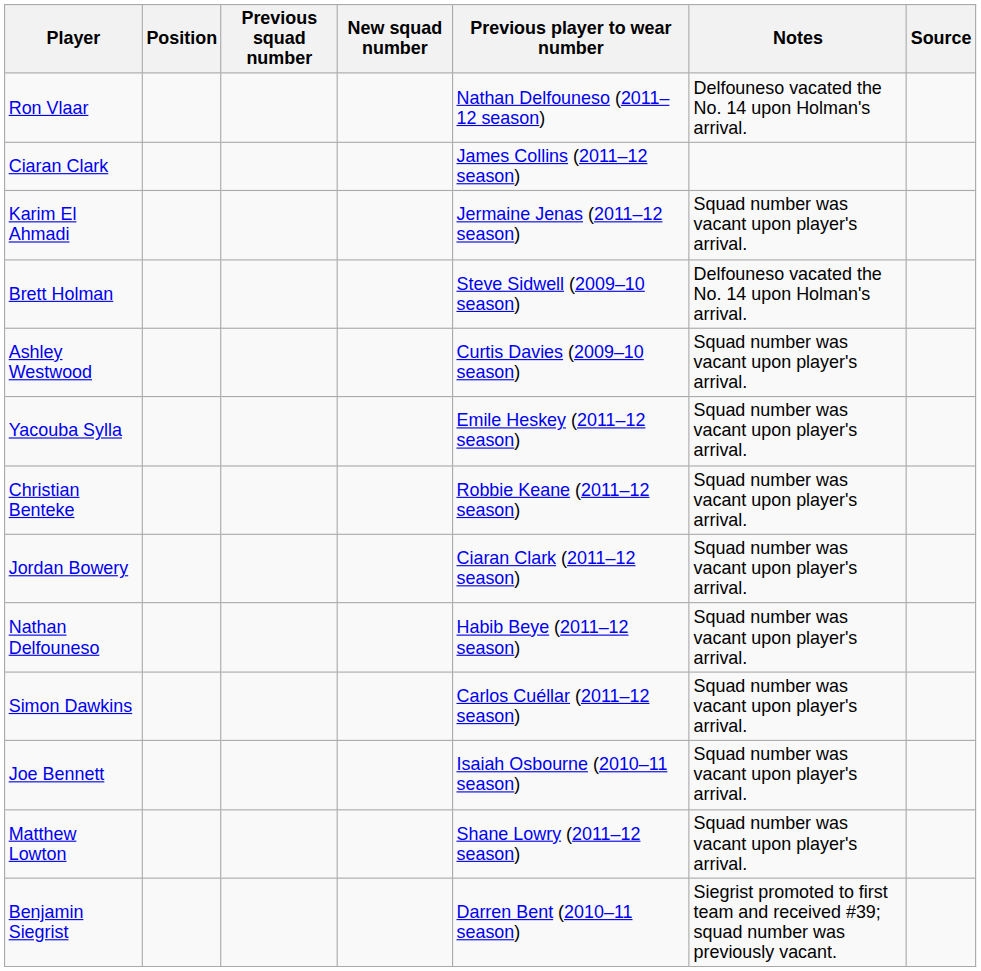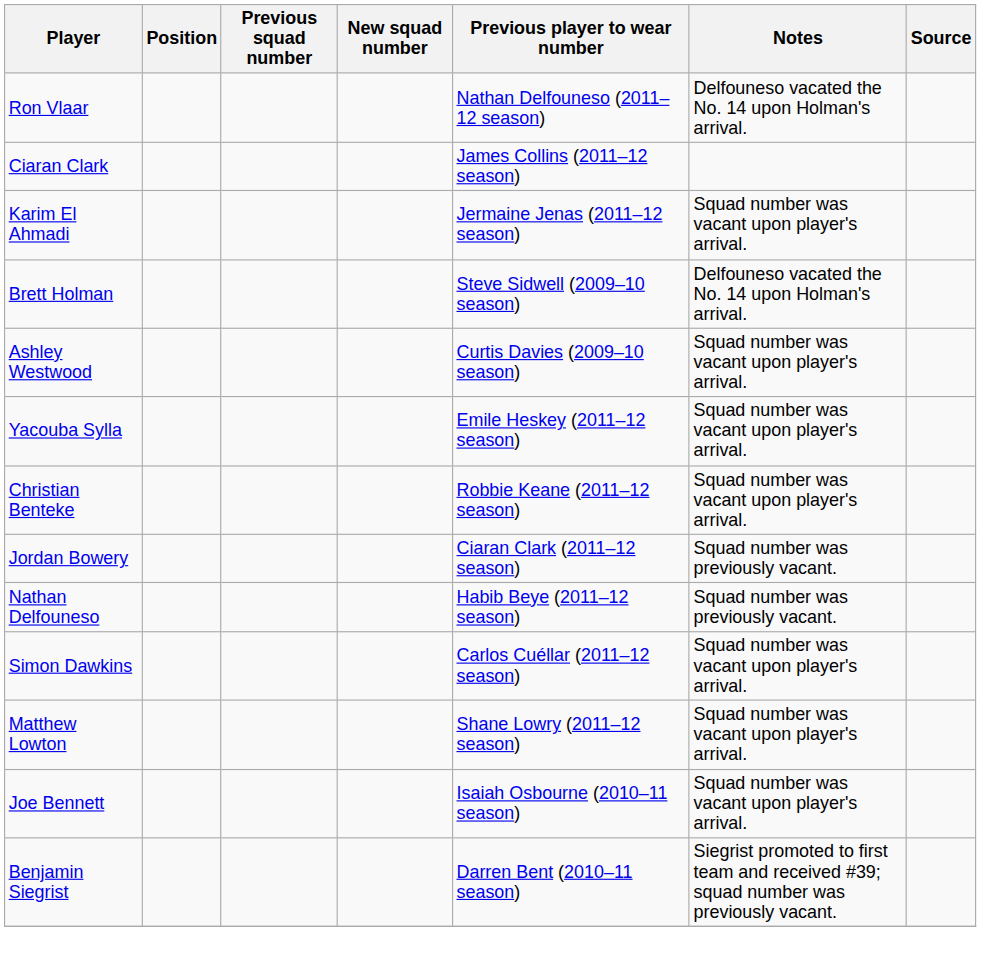 <table class="wikitable">
 <tr>
 <th width=120>Player</th>
 <th width=40>Position</th>
 <th width=100>Previous squad number</th>
 <th width=100>New squad number</th>
 <th width=220>Previous player to wear number</th>
 <th width=200>Notes</th>
 <th width=20>Source</th>
 </tr>
 <tr>
 <td> <a href='#'>Ron Vlaar</a></td>
 <td></td>
 <td></td>
 <td></td>
 <td> <a href='#'>Nathan Delfouneso</a> (<a href='#'>2011–12 season</a>)</td>
 <td>Delfouneso vacated the No. 14 upon Holman's arrival.</td>
 <td></td>
 </tr>
 <tr>
 <td> <a href='#'>Ciaran Clark</a></td>
 <td></td>
 <td></td>
 <td></td>
 <td> <a href='#'>James Collins</a> (<a href='#'>2011–12 season</a>)</td>
 <td></td>
 <td></td>
 </tr>
 <tr>
 <td> <a href='#'>Karim El Ahmadi</a></td>
 <td></td>
 <td></td>
 <td></td>
 <td> <a href='#'>Jermaine Jenas</a> (<a href='#'>2011–12 season</a>)</td>
 <td>Squad number was vacant upon player's arrival.</td>
 <td></td>
 </tr>
 <tr>
 <td> <a href='#'>Brett Holman</a></td>
 <td></td>
 <td></td>
 <td></td>
 <td> <a href='#'>Steve Sidwell</a> (<a href='#'>2009–10 season</a>)</td>
 <td>Delfouneso vacated the No. 14 upon Holman's arrival.</td>
 <td></td>
 </tr>
 <tr>
 <td> <a href='#'>Ashley Westwood</a></td>
 <td></td>
 <td></td>
 <td></td>
 <td> <a href='#'>Curtis Davies</a> (<a href='#'>2009–10 season</a>)</td>
 <td>Squad number was vacant upon player's arrival.</td>
 <td></td>
 </tr>
 <tr>
 <td> <a href='#'>Yacouba Sylla</a></td>
 <td></td>
 <td></td>
 <td></td>
 <td> <a href='#'>Emile Heskey</a> (<a href='#'>2011–12 season</a>)</td>
 <td>Squad number was vacant upon player's arrival.</td>
 <td></td>
 </tr>
 <tr>
 <td> <a href='#'>Christian Benteke</a></td>
 <td></td>
 <td></td>
 <td></td>
 <td> <a href='#'>Robbie Keane</a> (<a href='#'>2011–12 season</a>)</td>
 <td>Squad number was vacant upon player's arrival.</td>
 <td></td>
 </tr>
 <tr>
 <td> <a href='#'>Jordan Bowery</a></td>
 <td></td>
 <td></td>
 <td></td>
 <td> <a href='#'>Ciaran Clark</a> (<a href='#'>2011–12 season</a>)</td>
-<td>Squad number was vacant upon player's arrival.</td>
+<td>Squad number was previously vacant.</td>
 <td></td>
 </tr>
 <tr>
 <td> <a href='#'>Nathan Delfouneso</a></td>
 <td></td>
 <td></td>
 <td></td>
 <td> <a href='#'>Habib Beye</a> (<a href='#'>2011–12 season</a>)</td>
-<td>Squad number was vacant upon player's arrival.</td>
+<td>Squad number was previously vacant.</td>
 <td></td>
 </tr>
 <tr>
 <td> <a href='#'>Simon Dawkins</a></td>
 <td></td>
 <td></td>
 <td></td>
 <td> <a href='#'>Carlos Cuéllar</a> (<a href='#'>2011–12 season</a>)</td>
 <td>Squad number was vacant upon player's arrival.</td>
 <td></td>
 </tr>
 <tr>
+<td> <a href='#'>Matthew Lowton</a></td>
+<td></td>
+<td></td>
+<td></td>
+<td> <a href='#'>Shane Lowry</a> (<a href='#'>2011–12 season</a>)</td>
+<td>Squad number was vacant upon player's arrival.</td>
+<td></td>
+</tr>
+<tr>
 <td> <a href='#'>Joe Bennett</a></td>
 <td></td>
 <td></td>
 <td></td>
 <td> <a href='#'>Isaiah Osbourne</a> (<a href='#'>2010–11 season</a>)</td>
-<td>Squad number was vacant upon player's arrival.</td>
-<td></td>
-</tr>
-<tr>
-<td> <a href='#'>Matthew Lowton</a></td>
-<td></td>
-<td></td>
-<td></td>
-<td> <a href='#'>Shane Lowry</a> (<a href='#'>2011–12 season</a>)</td>
 <td>Squad number was vacant upon player's arrival.</td>
 <td></td>
 </tr>
 <tr>
 <td> <a href='#'>Benjamin Siegrist</a></td>
 <td></td>
 <td></td>
 <td></td>
 <td> <a href='#'>Darren Bent</a> (<a href='#'>2010–11 season</a>)</td>
 <td>Siegrist promoted to first team and received #39; squad number was previously vacant.</td>
 <td></td>
 </tr>
 <tr>
 </tr>
 </table>
